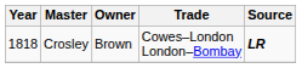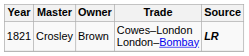 <table class=" wikitable">
 <tr>
 <th>Year</th>
 <th>Master</th>
 <th>Owner</th>
 <th>Trade</th>
 <th>Source</th>
 </tr>
 <tr>
-<td>1818</td>
+<td>1821</td>
 <td>Crosley</td>
 <td>Brown</td>
 <td>Cowes–London<br>London–<a href='#'>Bombay</a></td>
 <td><strong><em>LR</em></strong></td>
 </tr>
 <tr>
 </tr>
 </table>
